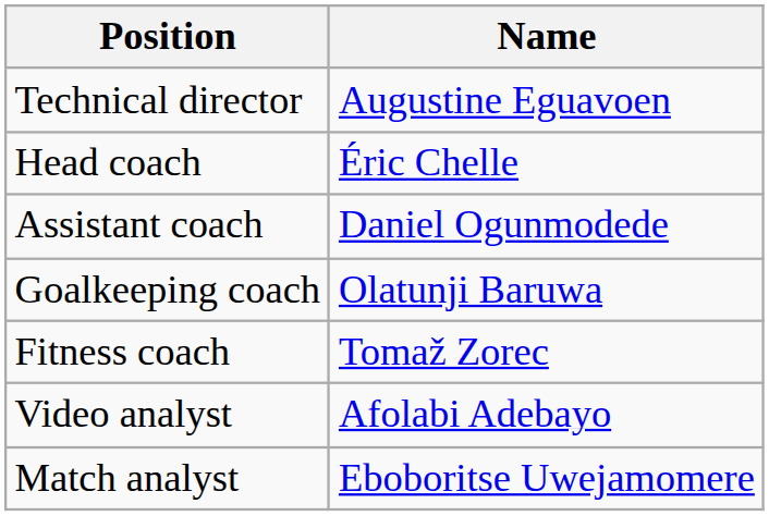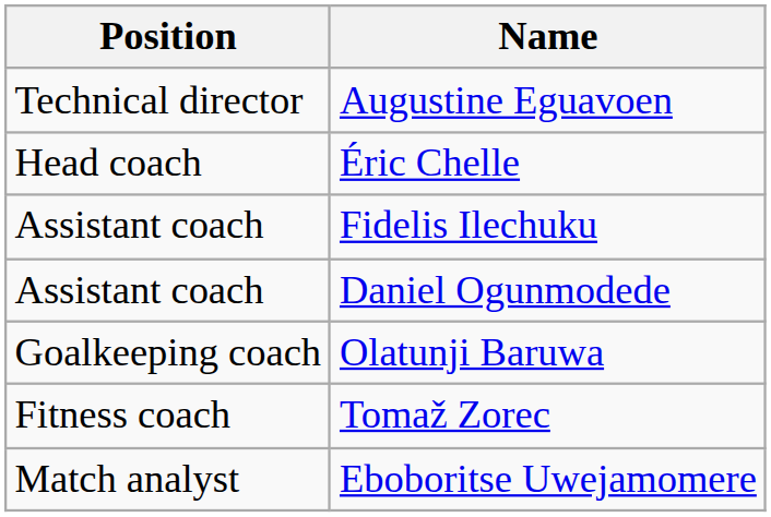 <table class="wikitable">
 <tr>
 <th>Position</th>
 <th>Name</th>
 </tr>
 <tr>
 <td>Technical director</td>
 <td> <a href='#'>Augustine Eguavoen</a></td>
 </tr>
 <tr>
 <td>Head coach</td>
 <td> <a href='#'>Éric Chelle</a></td>
 </tr>
 <tr>
 <td>Assistant coach</td>
+<td> <a href='#'>Fidelis Ilechuku</a></td>
+</tr>
+<tr>
+<td>Assistant coach</td>
 <td> <a href='#'>Daniel Ogunmodede</a></td>
 </tr>
 <tr>
 <td>Goalkeeping coach</td>
 <td> <a href='#'>Olatunji Baruwa</a></td>
 </tr>
 <tr>
 <td>Fitness coach</td>
 <td> <a href='#'>Tomaž Zorec</a></td>
 </tr>
 <tr>
-<td>Video analyst</td>
-<td> <a href='#'>Afolabi Adebayo</a></td>
-</tr>
-<tr>
 <td>Match analyst</td>
 <td> <a href='#'>Eboboritse Uwejamomere</a></td>
 </tr>
 </table>
